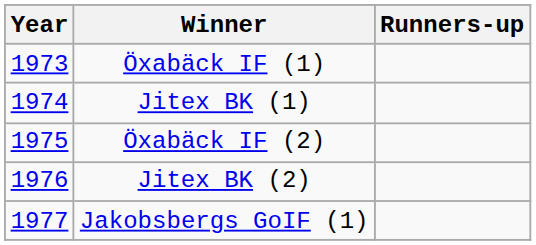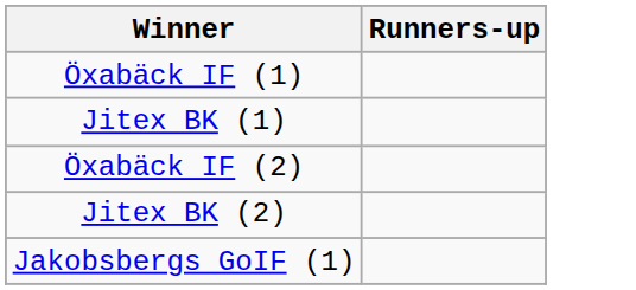 <table class="wikitable sortable plainrowheaders" style="text-align: center;">
 <tr>
-<th>Year</th>
 <th>Winner</th>
 <th>Runners-up</th>
 </tr>
 <tr>
-<td><a href='#'>1973</a></td>
 <td><a href='#'>Öxabäck IF</a> (1)</td>
 <td></td>
 </tr>
 <tr>
-<td><a href='#'>1974</a></td>
 <td><a href='#'>Jitex BK</a> (1)</td>
 <td></td>
 </tr>
 <tr>
-<td><a href='#'>1975</a></td>
 <td><a href='#'>Öxabäck IF</a> (2)</td>
 <td></td>
 </tr>
 <tr>
-<td><a href='#'>1976</a></td>
 <td><a href='#'>Jitex BK</a> (2)</td>
 <td></td>
 </tr>
 <tr>
-<td><a href='#'>1977</a></td>
 <td><a href='#'>Jakobsbergs GoIF</a> (1)</td>
 <td></td>
 </tr>
 </table>
